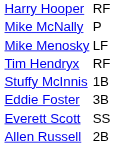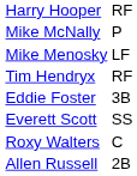 <table>
 <tr>
 <td><a href='#'>Harry Hooper</a></td>
 <td>RF</td>
 </tr>
 <tr>
 <td><a href='#'>Mike McNally</a></td>
 <td>P</td>
 </tr>
 <tr>
 <td><a href='#'>Mike Menosky</a></td>
 <td>LF</td>
 </tr>
 <tr>
 <td><a href='#'>Tim Hendryx</a></td>
 <td>RF</td>
 </tr>
 <tr>
-<td><a href='#'>Stuffy McInnis</a></td>
-<td>1B</td>
-</tr>
-<tr>
 <td><a href='#'>Eddie Foster</a></td>
 <td>3B</td>
 </tr>
 <tr>
 <td><a href='#'>Everett Scott</a></td>
 <td>SS</td>
 </tr>
 <tr>
+<td><a href='#'>Roxy Walters</a></td>
+<td>C</td>
+</tr>
+<tr>
 <td><a href='#'>Allen Russell</a></td>
 <td>2B</td>
 </tr>
 <tr>
 </tr>
 </table>
